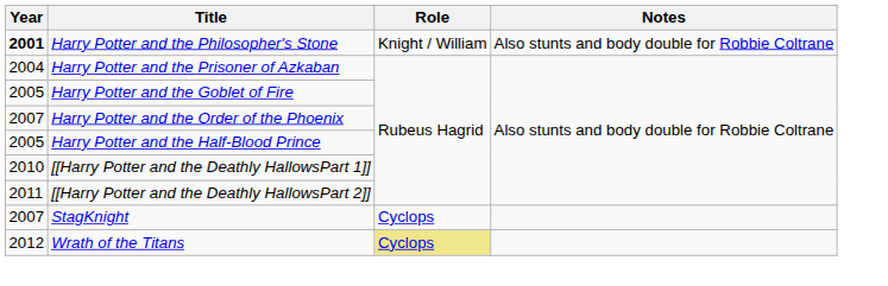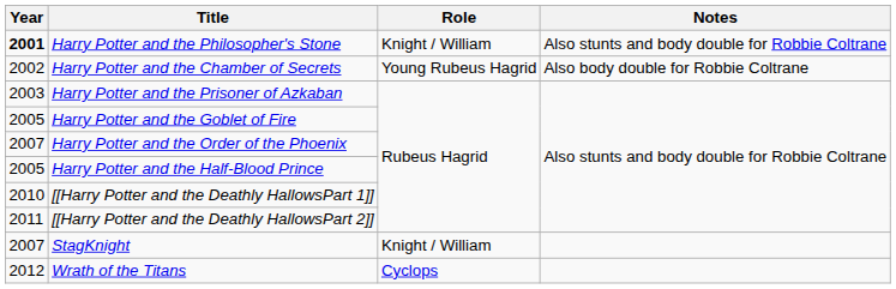 <table class="wikitable">
 <tr>
 <th>Year</th>
 <th>Title</th>
 <th>Role</th>
 <th>Notes</th>
 </tr>
 <tr>
 <td><strong>2001</strong></td>
 <td><em><a href='#'>Harry Potter and the Philosopher's Stone</a></em></td>
 <td>Knight / William</td>
 <td>Also stunts and body double for <a href='#'>Robbie Coltrane</a></td>
 </tr>
 <tr>
-<td>2004</td>
+<td>2002</td>
+<td><em><a href='#'>Harry Potter and the Chamber of Secrets</a></em></td>
+<td>Young Rubeus Hagrid</td>
+<td>Also body double for Robbie Coltrane</td>
+</tr>
+<tr>
+<td>2003</td>
 <td><em><a href='#'>Harry Potter and the Prisoner of Azkaban</a></em></td>
 <td rowspan="6">Rubeus Hagrid</td>
 <td rowspan="6">Also stunts and body double for Robbie Coltrane</td>
 </tr>
 <tr>
 <td>2005</td>
 <td><em><a href='#'>Harry Potter and the Goblet of Fire</a></em></td>
 </tr>
 <tr>
 <td>2007</td>
 <td><em><a href='#'>Harry Potter and the Order of the Phoenix</a></em></td>
 </tr>
 <tr>
 <td>2005</td>
 <td><em><a href='#'>Harry Potter and the Half-Blood Prince</a></em></td>
 </tr>
 <tr>
 <td>2010</td>
 <td><em>[[Harry Potter and the Deathly HallowsPart 1]]</em></td>
 </tr>
 <tr>
 <td>2011</td>
 <td><em>[[Harry Potter and the Deathly HallowsPart 2]]</em></td>
 </tr>
 <tr>
 <td>2007</td>
 <td><em><a href='#'>StagKnight</a></em></td>
-<td><a href='#'>Cyclops</a></td>
+<td>Knight / William</td>
 <td></td>
 </tr>
 <tr>
 <td>2012</td>
 <td><em><a href='#'>Wrath of the Titans</a></em></td>
-<td style="background: khaki;"><a href='#'>Cyclops</a></td>
+<td><a href='#'>Cyclops</a></td>
 <td></td>
 </tr>
 </table>
